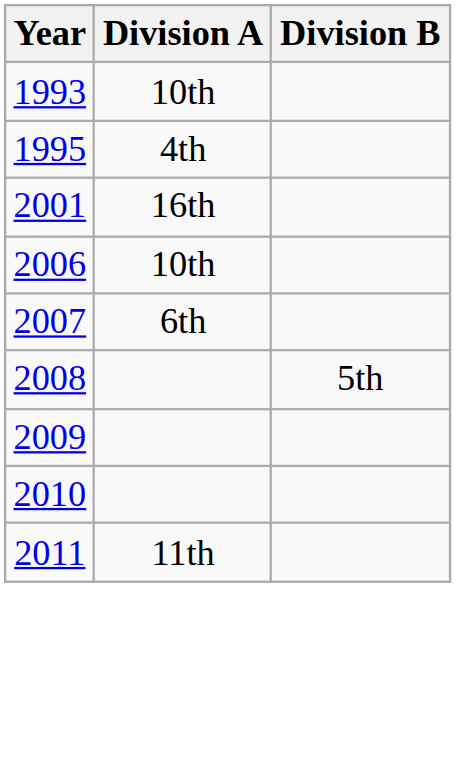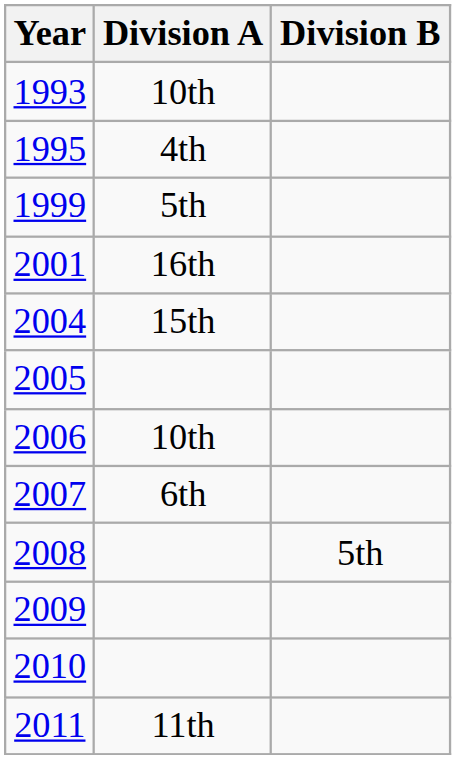 <table class="wikitable" style="text-align:center">
 <tr>
 <th>Year</th>
 <th>Division A</th>
 <th>Division B</th>
 </tr>
 <tr>
 <td><a href='#'>1993</a></td>
 <td>10th</td>
 <td></td>
 </tr>
 <tr>
 <td><a href='#'>1995</a></td>
 <td>4th</td>
 <td></td>
 </tr>
 <tr>
+<td><a href='#'>1999</a></td>
+<td>5th</td>
+<td></td>
+</tr>
+<tr>
 <td><a href='#'>2001</a></td>
 <td>16th</td>
+<td></td>
+</tr>
+<tr>
+<td><a href='#'>2004</a></td>
+<td>15th</td>
+<td></td>
+</tr>
+<tr>
+<td><a href='#'>2005</a></td>
+<td></td>
 <td></td>
 </tr>
 <tr>
 <td><a href='#'>2006</a></td>
 <td>10th</td>
 <td></td>
 </tr>
 <tr>
 <td><a href='#'>2007</a></td>
 <td>6th</td>
 <td></td>
 </tr>
 <tr>
 <td><a href='#'>2008</a></td>
 <td></td>
 <td>5th</td>
 </tr>
 <tr>
 <td><a href='#'>2009</a></td>
 <td></td>
 <td></td>
 </tr>
 <tr>
 <td><a href='#'>2010</a></td>
 <td></td>
 <td></td>
 </tr>
 <tr>
 <td><a href='#'>2011</a></td>
 <td>11th</td>
 <td></td>
 </tr>
 </table>
